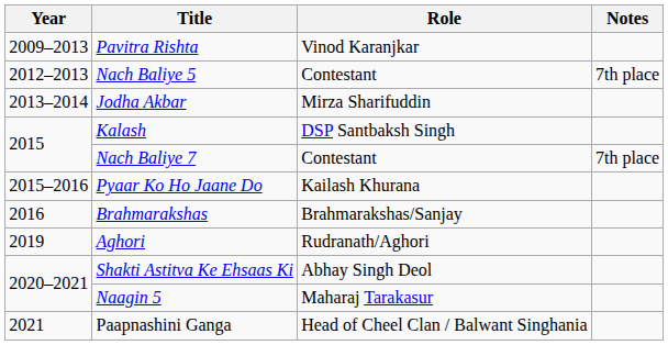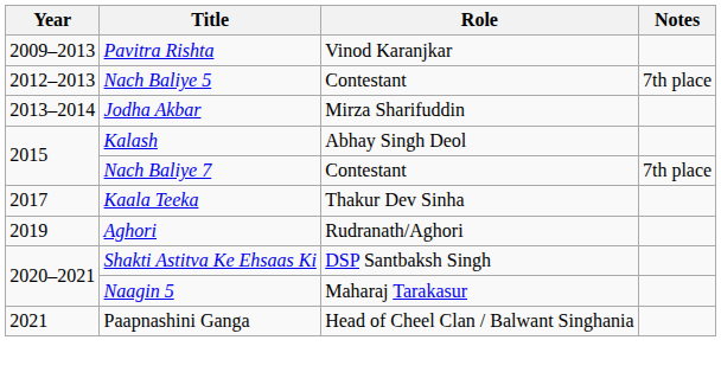 <table class="wikitable">
 <tr>
 <th>Year</th>
 <th>Title</th>
 <th>Role</th>
 <th>Notes</th>
 </tr>
 <tr>
 <td>2009–2013</td>
 <td><em><a href='#'>Pavitra Rishta</a></em></td>
 <td>Vinod Karanjkar</td>
 <td></td>
 </tr>
 <tr>
 <td>2012–2013</td>
 <td><em><a href='#'>Nach Baliye 5</a></em></td>
 <td>Contestant</td>
 <td>7th place</td>
 </tr>
 <tr>
 <td>2013–2014</td>
 <td><em><a href='#'>Jodha Akbar</a></em></td>
 <td>Mirza Sharifuddin</td>
 <td></td>
 </tr>
 <tr>
 <td rowspan="2">2015</td>
 <td><em><a href='#'>Kalash</a></em></td>
-<td><a href='#'>DSP</a> Santbaksh Singh</td>
+<td>Abhay Singh Deol</td>
 <td></td>
 </tr>
 <tr>
 <td><em><a href='#'>Nach Baliye 7</a></em></td>
 <td>Contestant</td>
 <td>7th place</td>
 </tr>
 <tr>
-<td>2015–2016</td>
-<td><em><a href='#'>Pyaar Ko Ho Jaane Do</a></em></td>
-<td>Kailash Khurana</td>
-<td></td>
-</tr>
-<tr>
-<td>2016</td>
-<td><em><a href='#'>Brahmarakshas</a></em></td>
-<td>Brahmarakshas/Sanjay</td>
+<td>2017</td>
+<td><em><a href='#'>Kaala Teeka</a></em></td>
+<td>Thakur Dev Sinha</td>
 <td></td>
 </tr>
 <tr>
 <td>2019</td>
 <td><em><a href='#'>Aghori</a></em></td>
 <td>Rudranath/Aghori</td>
 <td></td>
 </tr>
 <tr>
 <td rowspan="2">2020–2021</td>
 <td><em><a href='#'>Shakti Astitva Ke Ehsaas Ki</a></em></td>
-<td>Abhay Singh Deol</td>
+<td><a href='#'>DSP</a> Santbaksh Singh</td>
 <td></td>
 </tr>
 <tr>
 <td><em><a href='#'>Naagin 5</a></em></td>
 <td>Maharaj <a href='#'>Tarakasur</a></td>
 <td></td>
 </tr>
 <tr>
 <td>2021</td>
 <td>Paapnashini Ganga</td>
 <td>Head of Cheel Clan / Balwant Singhania</td>
 <td></td>
 </tr>
 <tr>
 </tr>
 </table>
